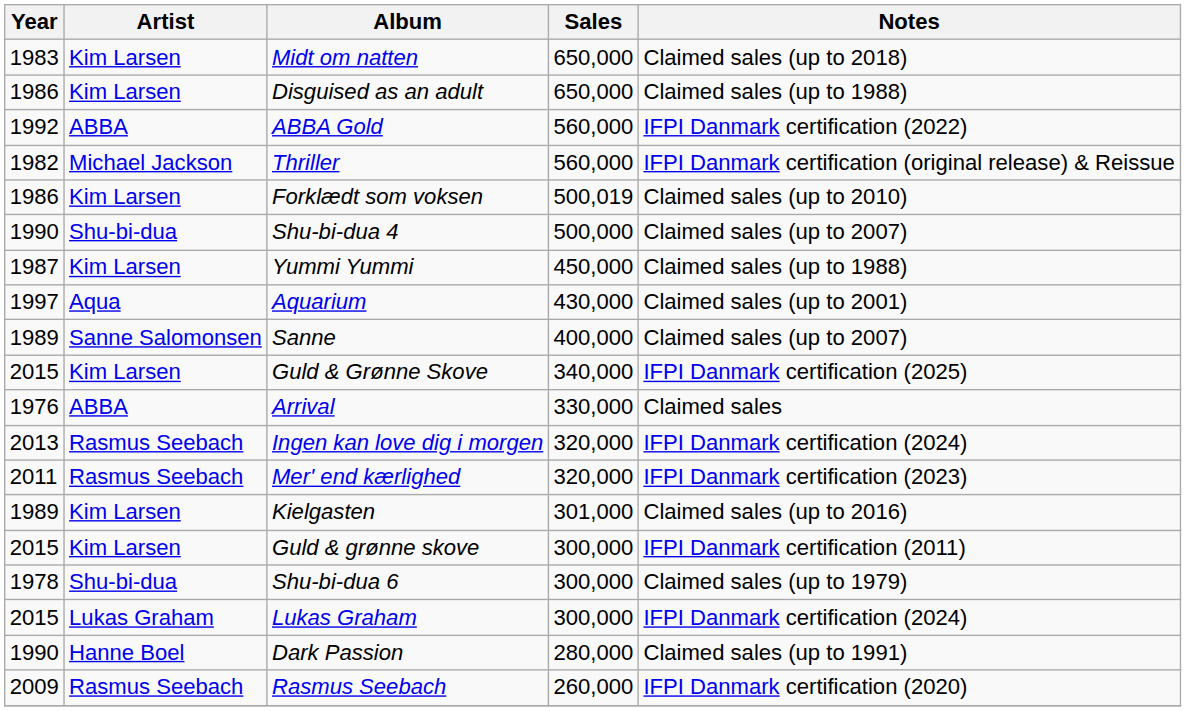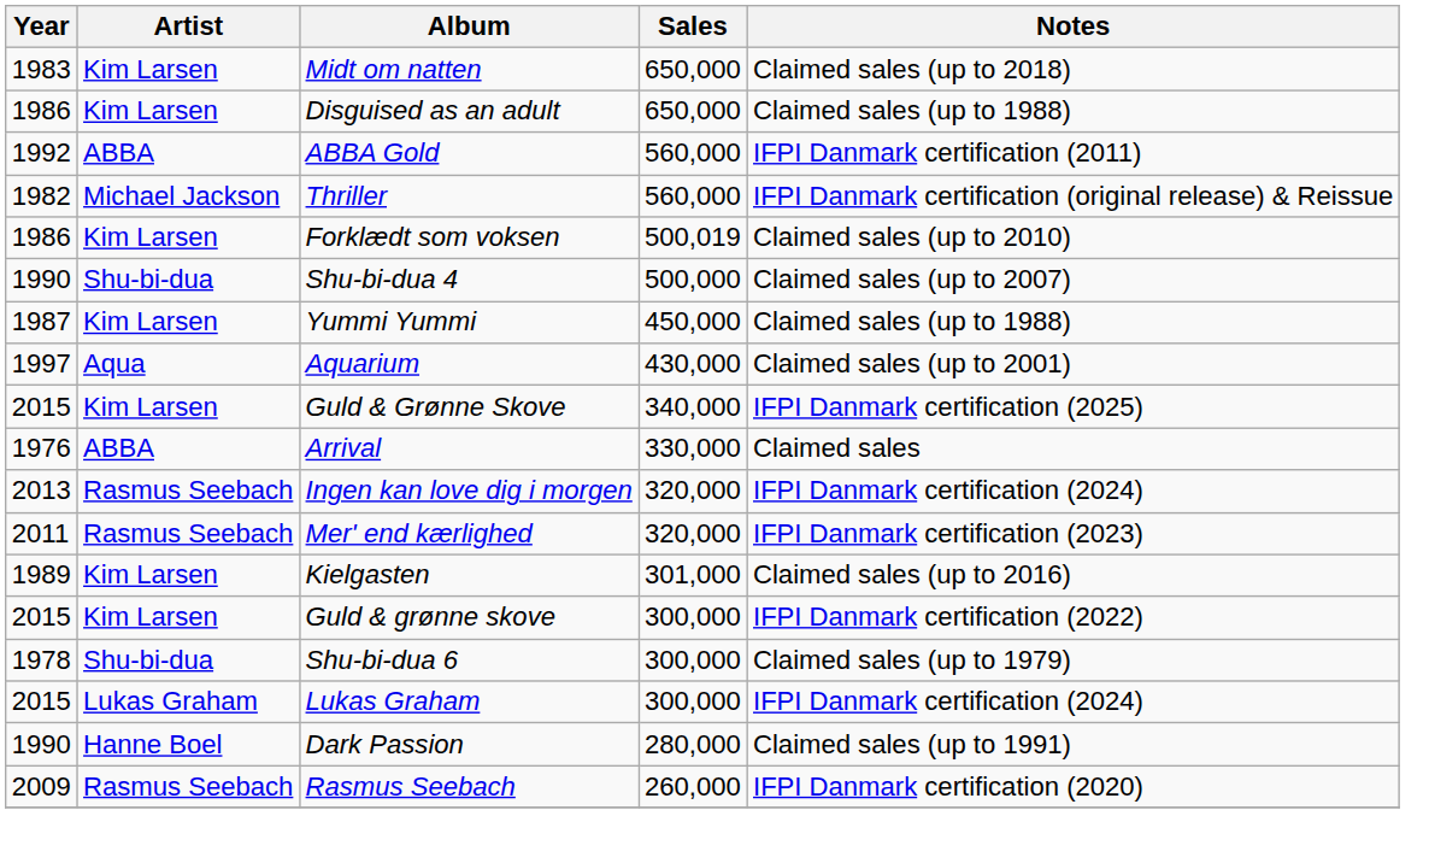 <table class="wikitable">
 <tr>
 <th>Year</th>
 <th>Artist</th>
 <th>Album</th>
 <th>Sales</th>
 <th>Notes</th>
 </tr>
 <tr>
 <td>1983</td>
 <td><a href='#'>Kim Larsen</a></td>
 <td><em><a href='#'>Midt om natten</a></em></td>
 <td>650,000</td>
 <td>Claimed sales (up to 2018)</td>
 </tr>
 <tr>
 <td>1986</td>
 <td><a href='#'>Kim Larsen</a></td>
 <td><em>Disguised as an adult</em></td>
 <td>650,000</td>
 <td>Claimed sales (up to 1988)</td>
 </tr>
 <tr>
 <td>1992</td>
 <td><a href='#'>ABBA</a></td>
 <td><em><a href='#'>ABBA Gold</a></em></td>
 <td>560,000</td>
-<td><a href='#'>IFPI Danmark</a> certification (2022)</td>
+<td><a href='#'>IFPI Danmark</a> certification (2011)</td>
 </tr>
 <tr>
 <td>1982</td>
 <td><a href='#'>Michael Jackson</a></td>
 <td><em><a href='#'>Thriller</a></em></td>
 <td>560,000</td>
 <td><a href='#'>IFPI Danmark</a> certification (original release) & Reissue</td>
 </tr>
 <tr>
 <td>1986</td>
 <td><a href='#'>Kim Larsen</a></td>
 <td><em>Forklædt som voksen</em></td>
 <td>500,019</td>
 <td>Claimed sales (up to 2010)</td>
 </tr>
 <tr>
 <td>1990</td>
 <td><a href='#'>Shu-bi-dua</a></td>
 <td><em>Shu-bi-dua 4</em></td>
 <td>500,000</td>
 <td>Claimed sales (up to 2007)</td>
 </tr>
 <tr>
 <td>1987</td>
 <td><a href='#'>Kim Larsen</a></td>
 <td><em>Yummi Yummi</em></td>
 <td>450,000</td>
 <td>Claimed sales (up to 1988)</td>
 </tr>
 <tr>
 <td>1997</td>
 <td><a href='#'>Aqua</a></td>
 <td><em><a href='#'>Aquarium</a></em></td>
 <td>430,000</td>
 <td>Claimed sales (up to 2001)</td>
-</tr>
-<tr>
-<td>1989</td>
-<td><a href='#'>Sanne Salomonsen</a></td>
-<td><em>Sanne</em></td>
-<td>400,000</td>
-<td>Claimed sales (up to 2007)</td>
 </tr>
 <tr>
 <td>2015</td>
 <td><a href='#'>Kim Larsen</a></td>
 <td><em>Guld & Grønne Skove</em></td>
 <td>340,000</td>
 <td><a href='#'>IFPI Danmark</a> certification (2025)</td>
 </tr>
 <tr>
 <td>1976</td>
 <td><a href='#'>ABBA</a></td>
 <td><em><a href='#'>Arrival</a></em></td>
 <td>330,000</td>
 <td>Claimed sales</td>
 </tr>
 <tr>
 <td>2013</td>
 <td><a href='#'>Rasmus Seebach</a></td>
 <td><em><a href='#'>Ingen kan love dig i morgen</a></em></td>
 <td>320,000</td>
 <td><a href='#'>IFPI Danmark</a> certification (2024)</td>
 </tr>
 <tr>
 <td>2011</td>
 <td><a href='#'>Rasmus Seebach</a></td>
 <td><em><a href='#'>Mer' end kærlighed</a></em></td>
 <td>320,000</td>
 <td><a href='#'>IFPI Danmark</a> certification (2023)</td>
 </tr>
 <tr>
 <td>1989</td>
 <td><a href='#'>Kim Larsen</a></td>
 <td><em>Kielgasten</em></td>
 <td>301,000</td>
 <td>Claimed sales (up to 2016)</td>
 </tr>
 <tr>
 <td>2015</td>
 <td><a href='#'>Kim Larsen</a></td>
 <td><em>Guld & grønne skove</em></td>
 <td>300,000</td>
-<td><a href='#'>IFPI Danmark</a> certification (2011)</td>
+<td><a href='#'>IFPI Danmark</a> certification (2022)</td>
 </tr>
 <tr>
 <td>1978</td>
 <td><a href='#'>Shu-bi-dua</a></td>
 <td><em>Shu-bi-dua 6</em></td>
 <td>300,000</td>
 <td>Claimed sales (up to 1979)</td>
 </tr>
 <tr>
 <td>2015</td>
 <td><a href='#'>Lukas Graham</a></td>
 <td><em><a href='#'>Lukas Graham</a></em></td>
 <td>300,000</td>
 <td><a href='#'>IFPI Danmark</a> certification (2024)</td>
 </tr>
 <tr>
 <td>1990</td>
 <td><a href='#'>Hanne Boel</a></td>
 <td><em>Dark Passion</em></td>
 <td>280,000</td>
 <td>Claimed sales (up to 1991)</td>
 </tr>
 <tr>
 <td>2009</td>
 <td><a href='#'>Rasmus Seebach</a></td>
 <td><em><a href='#'>Rasmus Seebach</a></em></td>
 <td>260,000</td>
 <td><a href='#'>IFPI Danmark</a> certification (2020)</td>
 </tr>
 <tr>
 </tr>
 </table>
